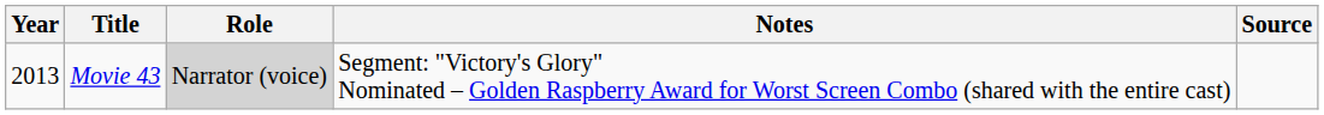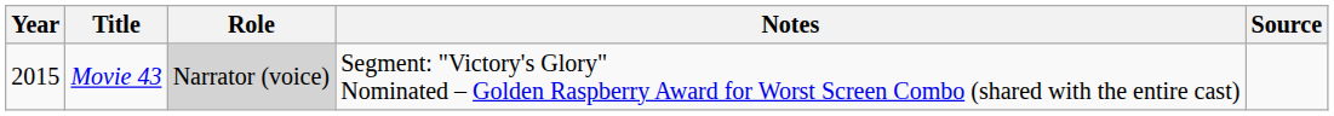 <table class="wikitable sortable plainrowheaders">
 <tr>
 <th>Year</th>
 <th>Title</th>
 <th>Role</th>
 <th class="unsortable">Notes</th>
 <th class="unsortable">Source</th>
 </tr>
 <tr>
-<td>2013</td>
+<td>2015</td>
 <td><em><a href='#'>Movie 43</a></em></td>
 <td style="background: lightgrey;">Narrator (voice)</td>
 <td>Segment: "Victory's Glory"<br>Nominated – <a href='#'>Golden Raspberry Award for Worst Screen Combo</a> (shared with the entire cast)</td>
 <td></td>
 </tr>
 </table>
